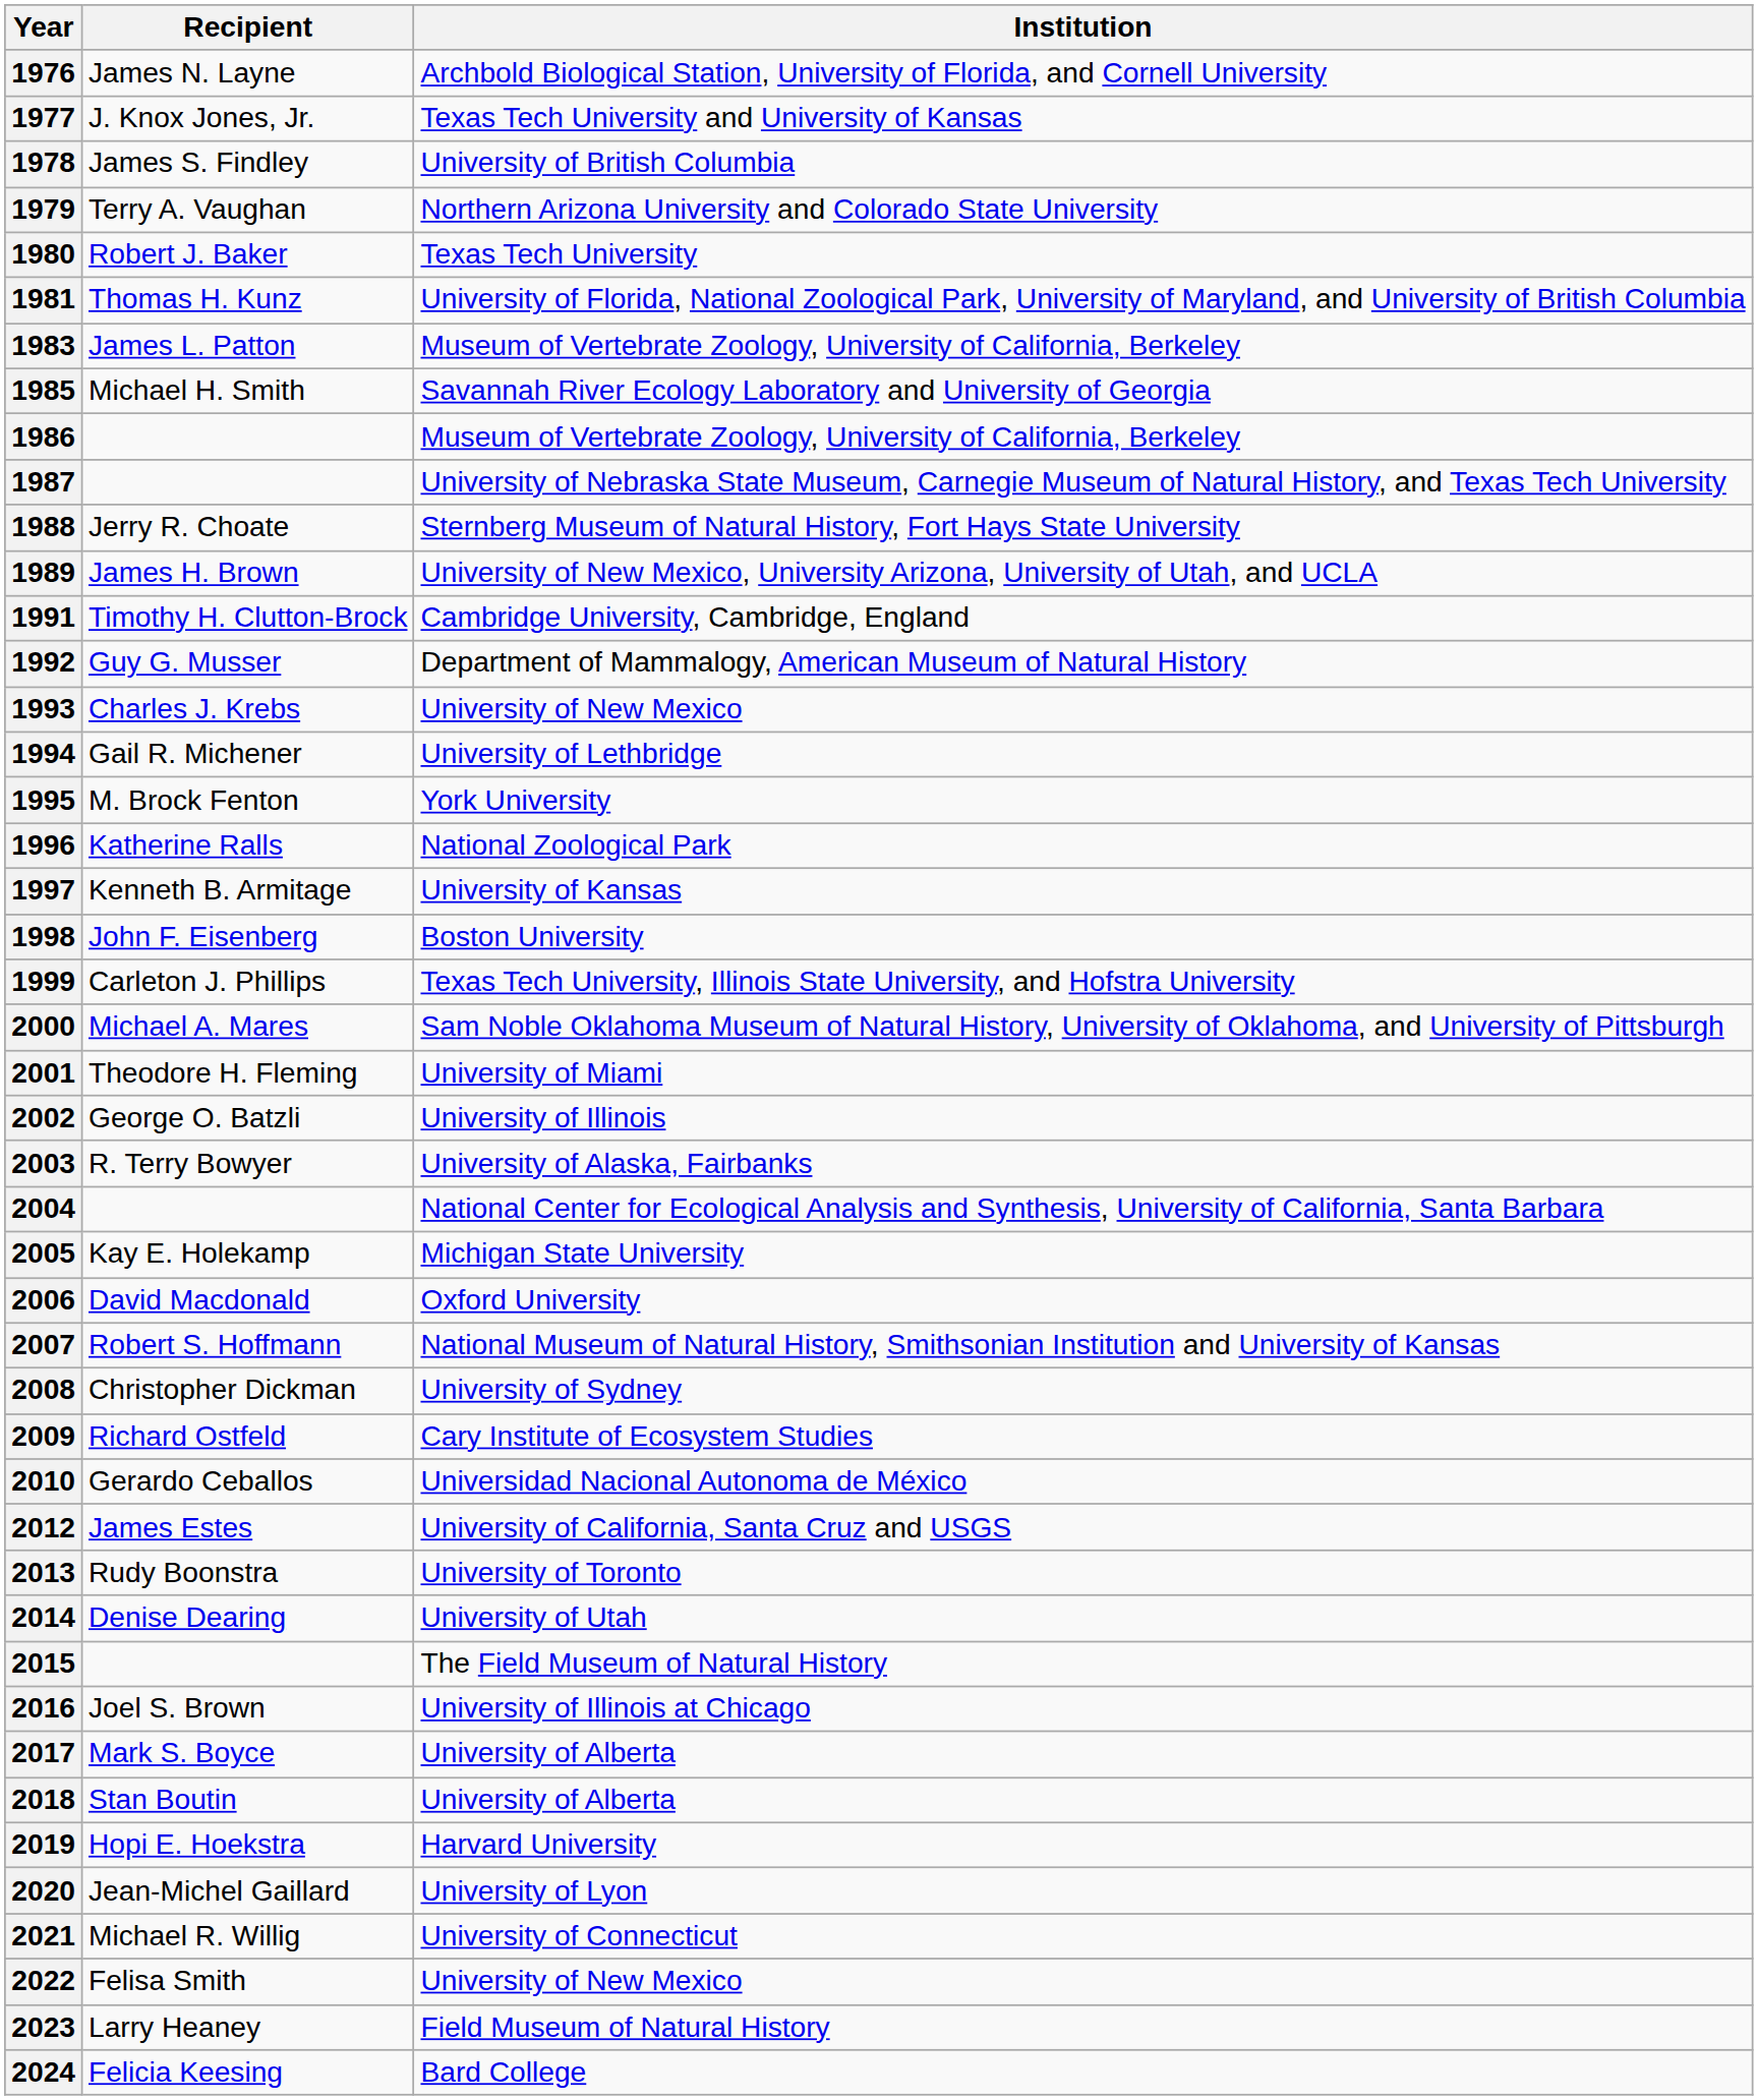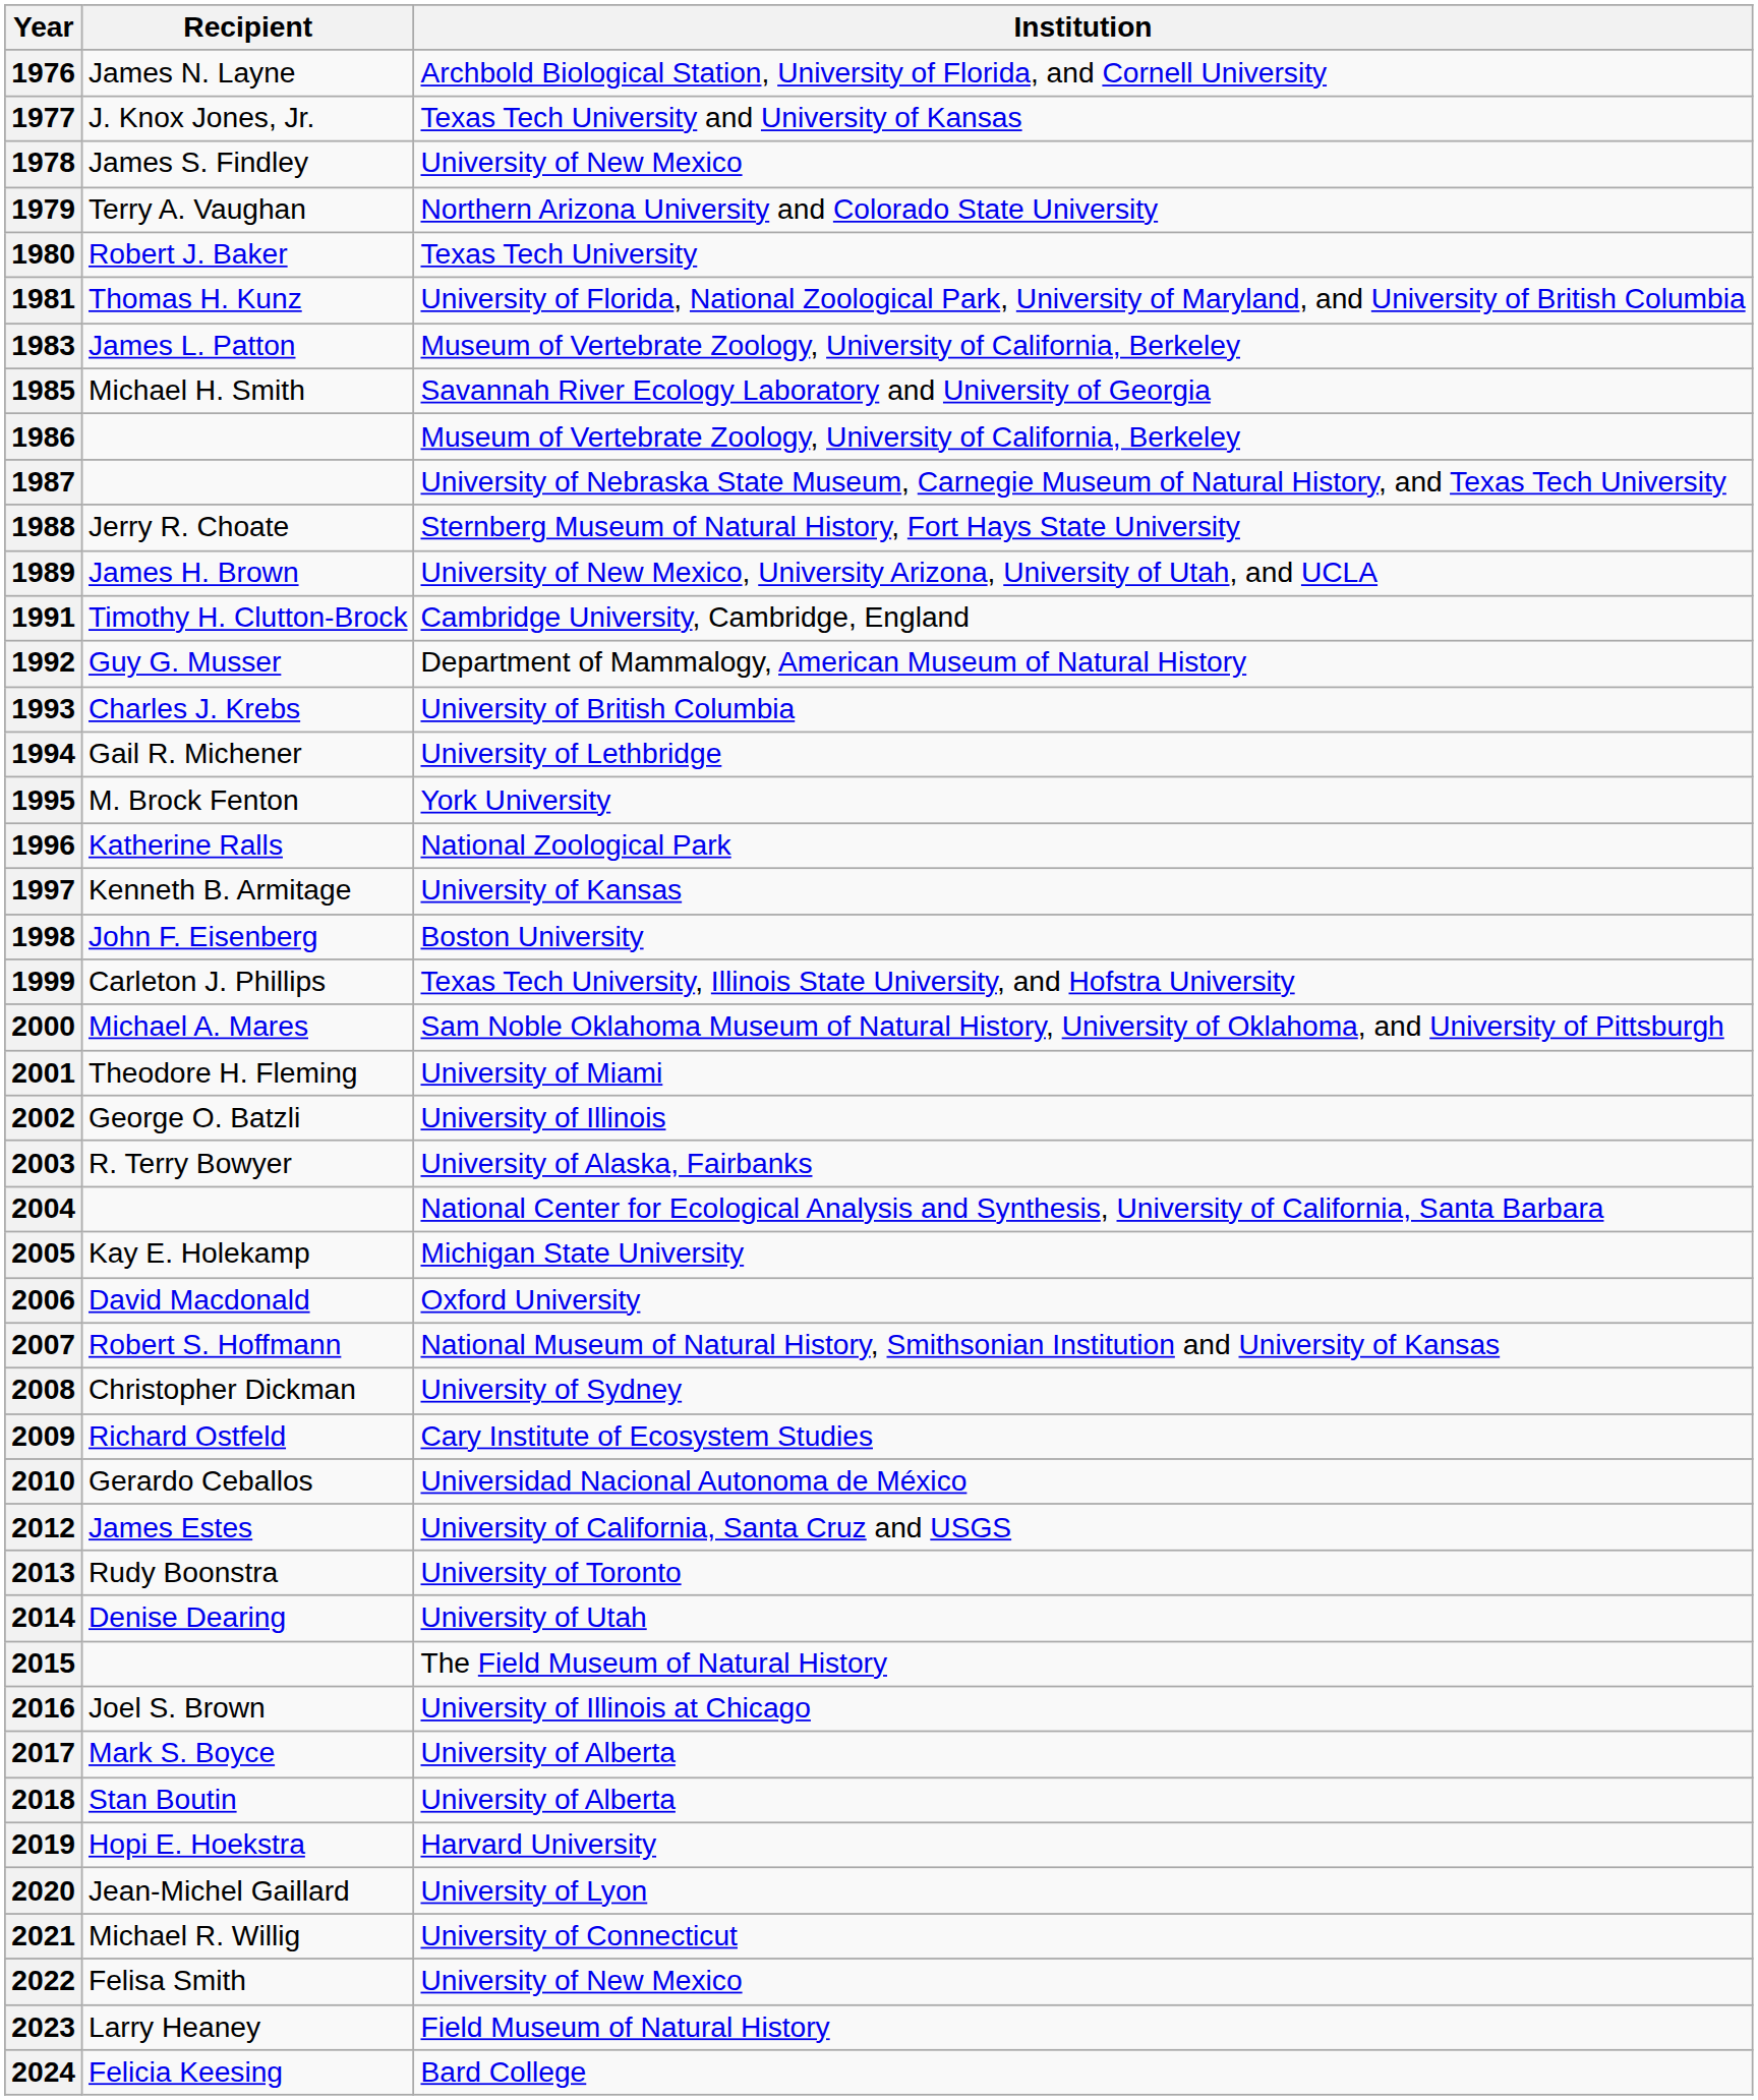 <table class="wikitable">
 <tr ---->
 <th>Year</th>
 <th>Recipient</th>
 <th>Institution</th>
 </tr>
 <tr --->
 <th>1976</th>
 <td>James N. Layne</td>
 <td><a href='#'>Archbold Biological Station</a>, <a href='#'>University of Florida</a>, and <a href='#'>Cornell University</a></td>
 </tr>
 <tr ---->
 <th>1977</th>
 <td>J. Knox Jones, Jr.</td>
 <td><a href='#'>Texas Tech University</a> and <a href='#'>University of Kansas</a></td>
 </tr>
 <tr ---->
 <th>1978</th>
 <td>James S. Findley</td>
-<td><a href='#'>University of British Columbia</a></td>
+<td><a href='#'>University of New Mexico</a></td>
 </tr>
 <tr ---->
 <th>1979</th>
 <td>Terry A. Vaughan</td>
 <td><a href='#'>Northern Arizona University</a> and <a href='#'>Colorado State University</a></td>
 </tr>
 <tr ---->
 <th>1980</th>
 <td><a href='#'>Robert J. Baker</a></td>
 <td><a href='#'>Texas Tech University</a></td>
 </tr>
 <tr ---->
 <th>1981</th>
 <td><a href='#'>Thomas H. Kunz</a></td>
 <td><a href='#'>University of Florida</a>, <a href='#'>National Zoological Park</a>, <a href='#'>University of Maryland</a>, and <a href='#'>University of British Columbia</a></td>
 </tr>
 <tr ---->
 <th>1983</th>
 <td><a href='#'>James L. Patton</a></td>
 <td><a href='#'>Museum of Vertebrate Zoology</a>, <a href='#'>University of California, Berkeley</a></td>
 </tr>
 <tr ---->
 <th>1985</th>
 <td>Michael H. Smith</td>
 <td><a href='#'>Savannah River Ecology Laboratory</a> and <a href='#'>University of Georgia</a></td>
 </tr>
 <tr ---->
 <th>1986</th>
 <td></td>
 <td><a href='#'>Museum of Vertebrate Zoology</a>, <a href='#'>University of California, Berkeley</a></td>
 </tr>
 <tr ---->
 <th>1987</th>
 <td></td>
 <td><a href='#'>University of Nebraska State Museum</a>, <a href='#'>Carnegie Museum of Natural History</a>, and <a href='#'>Texas Tech University</a></td>
 </tr>
 <tr ---->
 <th>1988</th>
 <td>Jerry R. Choate</td>
 <td><a href='#'>Sternberg Museum of Natural History</a>, <a href='#'>Fort Hays State University</a></td>
 </tr>
 <tr ---->
 <th>1989</th>
 <td><a href='#'>James H. Brown</a></td>
 <td><a href='#'>University of New Mexico</a>, <a href='#'>University Arizona</a>, <a href='#'>University of Utah</a>, and <a href='#'>UCLA</a></td>
 </tr>
 <tr ---->
 <th>1991</th>
 <td><a href='#'>Timothy H. Clutton-Brock</a></td>
 <td><a href='#'>Cambridge University</a>, Cambridge, England</td>
 </tr>
 <tr ---->
 <th>1992</th>
 <td><a href='#'>Guy G. Musser</a></td>
 <td>Department of Mammalogy, <a href='#'>American Museum of Natural History</a></td>
 </tr>
 <tr ---->
 <th>1993</th>
 <td><a href='#'>Charles J. Krebs</a></td>
-<td><a href='#'>University of New Mexico</a></td>
+<td><a href='#'>University of British Columbia</a></td>
 </tr>
 <tr ---->
 <th>1994</th>
 <td>Gail R. Michener</td>
 <td><a href='#'>University of Lethbridge</a></td>
 </tr>
 <tr ---->
 <th>1995</th>
 <td>M. Brock Fenton</td>
 <td><a href='#'>York University</a></td>
 </tr>
 <tr ---->
 <th>1996</th>
 <td><a href='#'>Katherine Ralls</a></td>
 <td><a href='#'>National Zoological Park</a></td>
 </tr>
 <tr ---->
 <th>1997</th>
 <td>Kenneth B. Armitage</td>
 <td><a href='#'>University of Kansas</a></td>
 </tr>
 <tr ---->
 <th>1998</th>
 <td><a href='#'>John F. Eisenberg</a></td>
 <td><a href='#'>Boston University</a></td>
 </tr>
 <tr ---->
 <th>1999</th>
 <td>Carleton J. Phillips</td>
 <td><a href='#'>Texas Tech University</a>, <a href='#'>Illinois State University</a>, and <a href='#'>Hofstra University</a></td>
 </tr>
 <tr ---->
 <th>2000</th>
 <td><a href='#'>Michael A. Mares</a></td>
 <td><a href='#'>Sam Noble Oklahoma Museum of Natural History</a>, <a href='#'>University of Oklahoma</a>, and <a href='#'>University of Pittsburgh</a></td>
 </tr>
 <tr ---->
 <th>2001</th>
 <td>Theodore H. Fleming</td>
 <td><a href='#'>University of Miami</a></td>
 </tr>
 <tr ---->
 <th>2002</th>
 <td>George O. Batzli</td>
 <td><a href='#'>University of Illinois</a></td>
 </tr>
 <tr ---->
 <th>2003</th>
 <td>R. Terry Bowyer</td>
 <td><a href='#'>University of Alaska, Fairbanks</a></td>
 </tr>
 <tr ---->
 <th>2004</th>
 <td></td>
 <td><a href='#'>National Center for Ecological Analysis and Synthesis</a>, <a href='#'>University of California, Santa Barbara</a></td>
 </tr>
 <tr ---->
 <th>2005</th>
 <td>Kay E. Holekamp</td>
 <td><a href='#'>Michigan State University</a></td>
 </tr>
 <tr ---->
 <th>2006</th>
 <td><a href='#'>David Macdonald</a></td>
 <td><a href='#'>Oxford University</a></td>
 </tr>
 <tr ---->
 <th>2007</th>
 <td><a href='#'>Robert S. Hoffmann</a></td>
 <td><a href='#'>National Museum of Natural History</a>, <a href='#'>Smithsonian Institution</a> and <a href='#'>University of Kansas</a></td>
 </tr>
 <tr ---->
 <th>2008</th>
 <td>Christopher Dickman</td>
 <td><a href='#'>University of Sydney</a></td>
 </tr>
 <tr ---->
 <th>2009</th>
 <td><a href='#'>Richard Ostfeld</a></td>
 <td><a href='#'>Cary Institute of Ecosystem Studies</a></td>
 </tr>
 <tr ---->
 <th>2010</th>
 <td>Gerardo Ceballos</td>
 <td><a href='#'>Universidad Nacional Autonoma de México</a></td>
 </tr>
 <tr ---->
 <th>2012</th>
 <td><a href='#'>James Estes</a></td>
 <td><a href='#'>University of California, Santa Cruz</a> and <a href='#'>USGS</a></td>
 </tr>
 <tr ---->
 <th>2013</th>
 <td>Rudy Boonstra</td>
 <td><a href='#'>University of Toronto</a></td>
 </tr>
 <tr ---->
 <th>2014</th>
 <td><a href='#'>Denise Dearing</a></td>
 <td><a href='#'>University of Utah</a></td>
 </tr>
 <tr ---->
 <th>2015</th>
 <td></td>
 <td>The <a href='#'>Field Museum of Natural History</a></td>
 </tr>
 <tr ---->
 <th>2016</th>
 <td>Joel S. Brown</td>
 <td><a href='#'>University of Illinois at Chicago</a></td>
 </tr>
 <tr ---->
 <th>2017</th>
 <td><a href='#'>Mark S. Boyce</a></td>
 <td><a href='#'>University of Alberta</a></td>
 </tr>
 <tr ---->
 <th>2018</th>
 <td><a href='#'>Stan Boutin</a></td>
 <td><a href='#'>University of Alberta</a></td>
 </tr>
 <tr ---->
 <th>2019</th>
 <td><a href='#'>Hopi E. Hoekstra</a></td>
 <td><a href='#'>Harvard University</a></td>
 </tr>
 <tr ---->
 <th>2020</th>
 <td>Jean-Michel Gaillard</td>
 <td><a href='#'>University of Lyon</a></td>
 </tr>
 <tr ---->
 <th>2021</th>
 <td>Michael R. Willig</td>
 <td><a href='#'>University of Connecticut</a></td>
 </tr>
 <tr>
 <th>2022</th>
 <td>Felisa Smith</td>
 <td><a href='#'>University of New Mexico</a></td>
 </tr>
 <tr>
 <th>2023</th>
 <td>Larry Heaney</td>
 <td><a href='#'>Field Museum of Natural History</a></td>
 </tr>
 <tr>
 <th>2024</th>
 <td><a href='#'>Felicia Keesing</a></td>
 <td><a href='#'>Bard College</a></td>
 </tr>
 </table>
